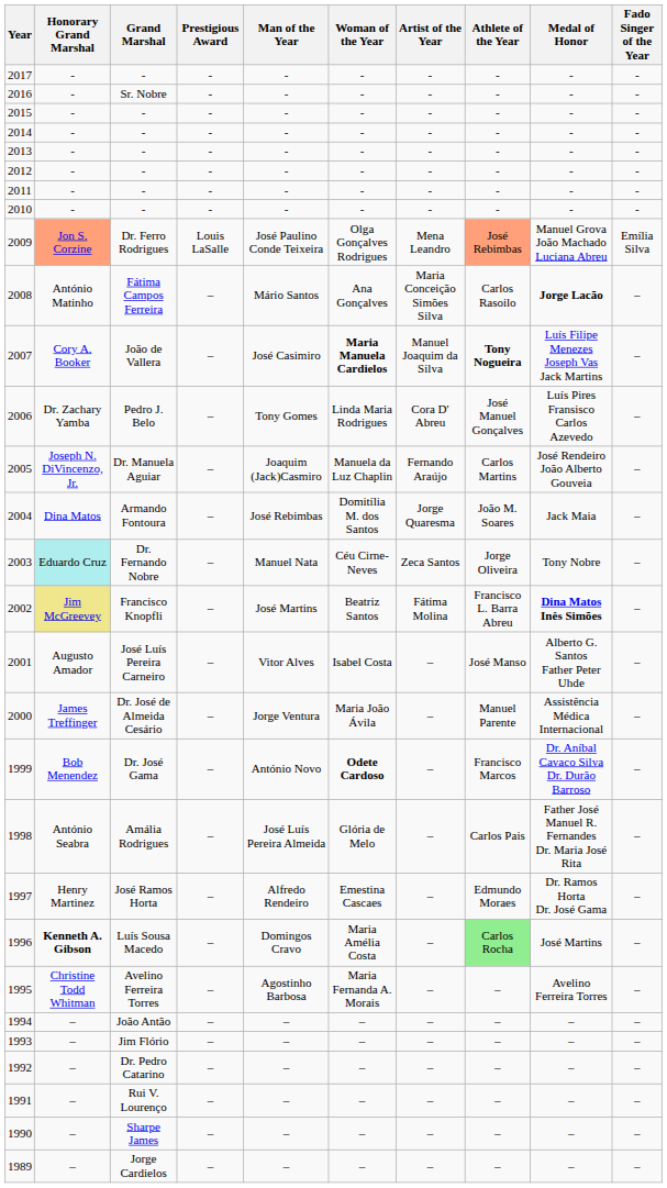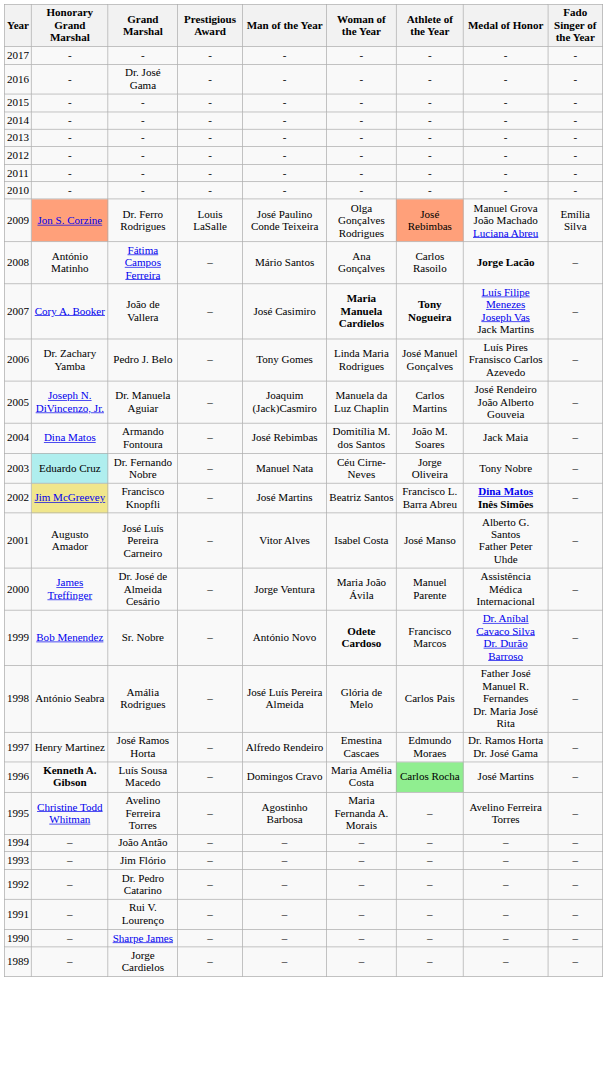 <table class="wikitable sortable" border="1" style="text-align:center">
 <tr>
 <th>Year</th>
 <th>Honorary Grand Marshal</th>
 <th>Grand Marshal</th>
 <th>Prestigious Award</th>
 <th>Man of the Year</th>
 <th>Woman of the Year</th>
-<th>Artist of the Year</th>
 <th>Athlete of the Year</th>
 <th>Medal of Honor</th>
 <th>Fado Singer of the Year</th>
 </tr>
 <tr>
 <td>2017</td>
 <td>-</td>
 <td>-</td>
 <td>-</td>
 <td>-</td>
 <td>-</td>
 <td>-</td>
 <td>-</td>
 <td>-</td>
-<td>-</td>
 </tr>
 <tr>
 <td>2016</td>
 <td>-</td>
-<td>Sr. Nobre</td>
-<td>-</td>
+<td>Dr. José Gama</td>
 <td>-</td>
 <td>-</td>
 <td>-</td>
 <td>-</td>
 <td>-</td>
 <td>-</td>
 </tr>
 <tr>
 <td>2015</td>
-<td>-</td>
 <td>-</td>
 <td>-</td>
 <td>-</td>
 <td>-</td>
 <td>-</td>
 <td>-</td>
 <td>-</td>
 <td>-</td>
 </tr>
 <tr>
 <td>2014</td>
 <td>-</td>
 <td>-</td>
 <td>-</td>
 <td>-</td>
 <td>-</td>
 <td>-</td>
 <td>-</td>
 <td>-</td>
-<td>-</td>
 </tr>
 <tr>
 <td>2013</td>
-<td>-</td>
 <td>-</td>
 <td>-</td>
 <td>-</td>
 <td>-</td>
 <td>-</td>
 <td>-</td>
 <td>-</td>
 <td>-</td>
 </tr>
 <tr>
 <td>2012</td>
 <td>-</td>
 <td>-</td>
 <td>-</td>
 <td>-</td>
 <td>-</td>
 <td>-</td>
 <td>-</td>
 <td>-</td>
-<td>-</td>
 </tr>
 <tr>
 <td>2011</td>
-<td>-</td>
 <td>-</td>
 <td>-</td>
 <td>-</td>
 <td>-</td>
 <td>-</td>
 <td>-</td>
 <td>-</td>
 <td>-</td>
 </tr>
 <tr>
 <td>2010</td>
 <td>-</td>
 <td>-</td>
 <td>-</td>
 <td>-</td>
 <td>-</td>
 <td>-</td>
 <td>-</td>
 <td>-</td>
-<td>-</td>
 </tr>
 <tr>
 <td>2009</td>
 <td style="background: lightsalmon;"><a href='#'>Jon S. Corzine</a></td>
 <td>Dr. Ferro Rodrigues</td>
 <td>Louis LaSalle</td>
 <td>José Paulino Conde Teixeira</td>
 <td>Olga Gonçalves Rodrigues</td>
-<td>Mena Leandro</td>
 <td style="background: lightsalmon;">José Rebimbas</td>
 <td>Manuel Grova<br>João Machado<br><a href='#'>Luciana Abreu</a></td>
 <td>Emília Silva</td>
 </tr>
 <tr>
 <td>2008</td>
 <td>António Matinho</td>
 <td><a href='#'>Fátima Campos Ferreira</a></td>
 <td>–</td>
 <td>Mário Santos</td>
 <td>Ana Gonçalves</td>
-<td>Maria Conceição Simões Silva</td>
 <td>Carlos Rasoilo</td>
 <td><strong>Jorge Lacão</strong></td>
 <td>–</td>
 </tr>
 <tr>
 <td>2007</td>
 <td><a href='#'>Cory A. Booker</a></td>
 <td>João de Vallera</td>
 <td>–</td>
 <td>José Casimiro</td>
 <td><strong>Maria Manuela Cardielos</strong></td>
-<td>Manuel Joaquim da Silva</td>
 <td><strong>Tony Nogueira</strong></td>
 <td><a href='#'>Luís Filipe Menezes</a><br><a href='#'>Joseph Vas</a><br>Jack Martins</td>
 <td>–</td>
 </tr>
 <tr>
 <td>2006</td>
 <td>Dr. Zachary Yamba</td>
 <td>Pedro J. Belo</td>
 <td>–</td>
 <td>Tony Gomes</td>
 <td>Linda Maria Rodrigues</td>
-<td>Cora D' Abreu</td>
 <td>José Manuel Gonçalves</td>
 <td>Luís Pires<br>Fransisco Carlos Azevedo</td>
 <td>–</td>
 </tr>
 <tr>
 <td>2005</td>
 <td><a href='#'>Joseph N. DiVincenzo, Jr.</a></td>
 <td>Dr. Manuela Aguiar</td>
 <td>–</td>
 <td>Joaquim (Jack)Casmiro</td>
 <td>Manuela da Luz Chaplin</td>
-<td>Fernando Araújo</td>
 <td>Carlos Martins</td>
 <td>José Rendeiro<br>João Alberto Gouveia</td>
 <td>–</td>
 </tr>
 <tr>
 <td>2004</td>
 <td><a href='#'>Dina Matos</a></td>
 <td>Armando Fontoura</td>
 <td>–</td>
 <td>José Rebimbas</td>
 <td>Domitília M. dos Santos</td>
-<td>Jorge Quaresma</td>
 <td>João M. Soares</td>
 <td>Jack Maia</td>
 <td>–</td>
 </tr>
 <tr>
 <td>2003</td>
 <td style="background: paleturquoise;">Eduardo Cruz</td>
 <td>Dr. Fernando Nobre</td>
 <td>–</td>
 <td>Manuel Nata</td>
 <td>Céu Cirne-Neves</td>
-<td>Zeca Santos</td>
 <td>Jorge Oliveira</td>
 <td>Tony Nobre</td>
 <td>–</td>
 </tr>
 <tr>
 <td>2002</td>
 <td style="background: khaki;"><a href='#'>Jim McGreevey</a></td>
 <td>Francisco Knopfli</td>
 <td>–</td>
 <td>José Martins</td>
 <td>Beatriz Santos</td>
-<td>Fátima Molina</td>
 <td>Francisco L. Barra Abreu</td>
 <td><strong><a href='#'>Dina Matos</a><br>Inês Simões</strong></td>
 <td>–</td>
 </tr>
 <tr>
 <td>2001</td>
 <td>Augusto Amador</td>
 <td>José Luís Pereira Carneiro</td>
 <td>–</td>
 <td>Vitor Alves</td>
 <td>Isabel Costa</td>
-<td>–</td>
 <td>José Manso</td>
 <td>Alberto G. Santos<br>Father Peter Uhde</td>
 <td>–</td>
 </tr>
 <tr>
 <td>2000</td>
 <td><a href='#'>James Treffinger</a></td>
 <td>Dr. José de Almeida Cesário</td>
 <td>–</td>
 <td>Jorge Ventura</td>
 <td>Maria João Ávila</td>
-<td>–</td>
 <td>Manuel Parente</td>
 <td>Assistência Médica Internacional</td>
 <td>–</td>
 </tr>
 <tr>
 <td>1999</td>
 <td><a href='#'>Bob Menendez</a></td>
-<td>Dr. José Gama</td>
+<td>Sr. Nobre</td>
 <td>–</td>
 <td>António Novo</td>
 <td><strong>Odete Cardoso</strong></td>
-<td>–</td>
 <td>Francisco Marcos</td>
 <td><a href='#'>Dr. Aníbal Cavaco Silva</a><br><a href='#'>Dr. Durão Barroso</a></td>
 <td>–</td>
 </tr>
 <tr>
 <td>1998</td>
 <td>António Seabra</td>
 <td>Amália Rodrigues</td>
 <td>–</td>
 <td>José Luís Pereira Almeida</td>
 <td>Glória de Melo</td>
-<td>–</td>
 <td>Carlos Pais</td>
 <td>Father José Manuel R. Fernandes<br>Dr. Maria José Rita</td>
 <td>–</td>
 </tr>
 <tr>
 <td>1997</td>
 <td>Henry Martinez</td>
 <td>José Ramos Horta</td>
 <td>–</td>
 <td>Alfredo Rendeiro</td>
 <td>Emestina Cascaes</td>
-<td>–</td>
 <td>Edmundo Moraes</td>
 <td>Dr. Ramos Horta<br>Dr. José Gama</td>
 <td>–</td>
 </tr>
 <tr>
 <td>1996</td>
 <td><strong>Kenneth A. Gibson</strong></td>
 <td>Luís Sousa Macedo</td>
 <td>–</td>
 <td>Domingos Cravo</td>
 <td>Maria Amélia Costa</td>
-<td>–</td>
 <td style="background: lightgreen;">Carlos Rocha</td>
 <td>José Martins</td>
 <td>–</td>
 </tr>
 <tr>
 <td>1995</td>
 <td><a href='#'>Christine Todd Whitman</a></td>
 <td>Avelino Ferreira Torres</td>
 <td>–</td>
 <td>Agostinho Barbosa</td>
 <td>Maria Fernanda A. Morais</td>
 <td>–</td>
-<td>–</td>
 <td>Avelino Ferreira Torres</td>
 <td>–</td>
 </tr>
 <tr>
 <td>1994</td>
 <td>–</td>
 <td>João Antão</td>
-<td>–</td>
 <td>–</td>
 <td>–</td>
 <td>–</td>
 <td>–</td>
 <td>–</td>
 <td>–</td>
 </tr>
 <tr>
 <td>1993</td>
 <td>–</td>
 <td>Jim Flório</td>
 <td>–</td>
 <td>–</td>
 <td>–</td>
 <td>–</td>
 <td>–</td>
 <td>–</td>
-<td>–</td>
 </tr>
 <tr>
 <td>1992</td>
 <td>–</td>
 <td>Dr. Pedro Catarino</td>
-<td>–</td>
 <td>–</td>
 <td>–</td>
 <td>–</td>
 <td>–</td>
 <td>–</td>
 <td>–</td>
 </tr>
 <tr>
 <td>1991</td>
 <td>–</td>
 <td>Rui V. Lourenço</td>
 <td>–</td>
 <td>–</td>
 <td>–</td>
 <td>–</td>
 <td>–</td>
 <td>–</td>
-<td>–</td>
 </tr>
 <tr>
 <td>1990</td>
 <td>–</td>
 <td><a href='#'>Sharpe James</a></td>
-<td>–</td>
 <td>–</td>
 <td>–</td>
 <td>–</td>
 <td>–</td>
 <td>–</td>
 <td>–</td>
 </tr>
 <tr>
 <td>1989</td>
 <td>–</td>
 <td>Jorge Cardielos</td>
 <td>–</td>
 <td>–</td>
 <td>–</td>
 <td>–</td>
 <td>–</td>
 <td>–</td>
-<td>–</td>
 </tr>
 </table>
